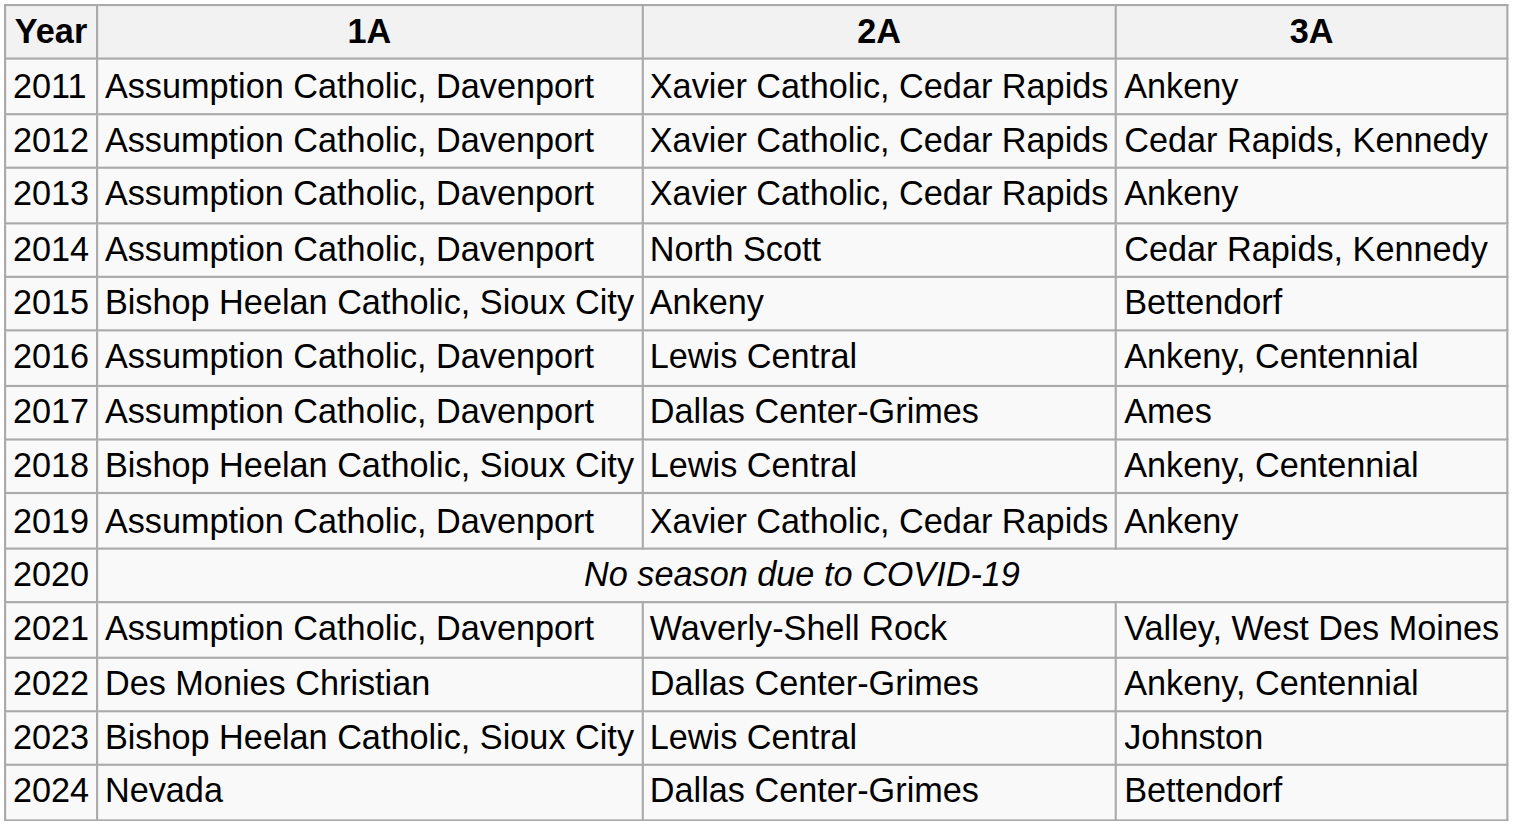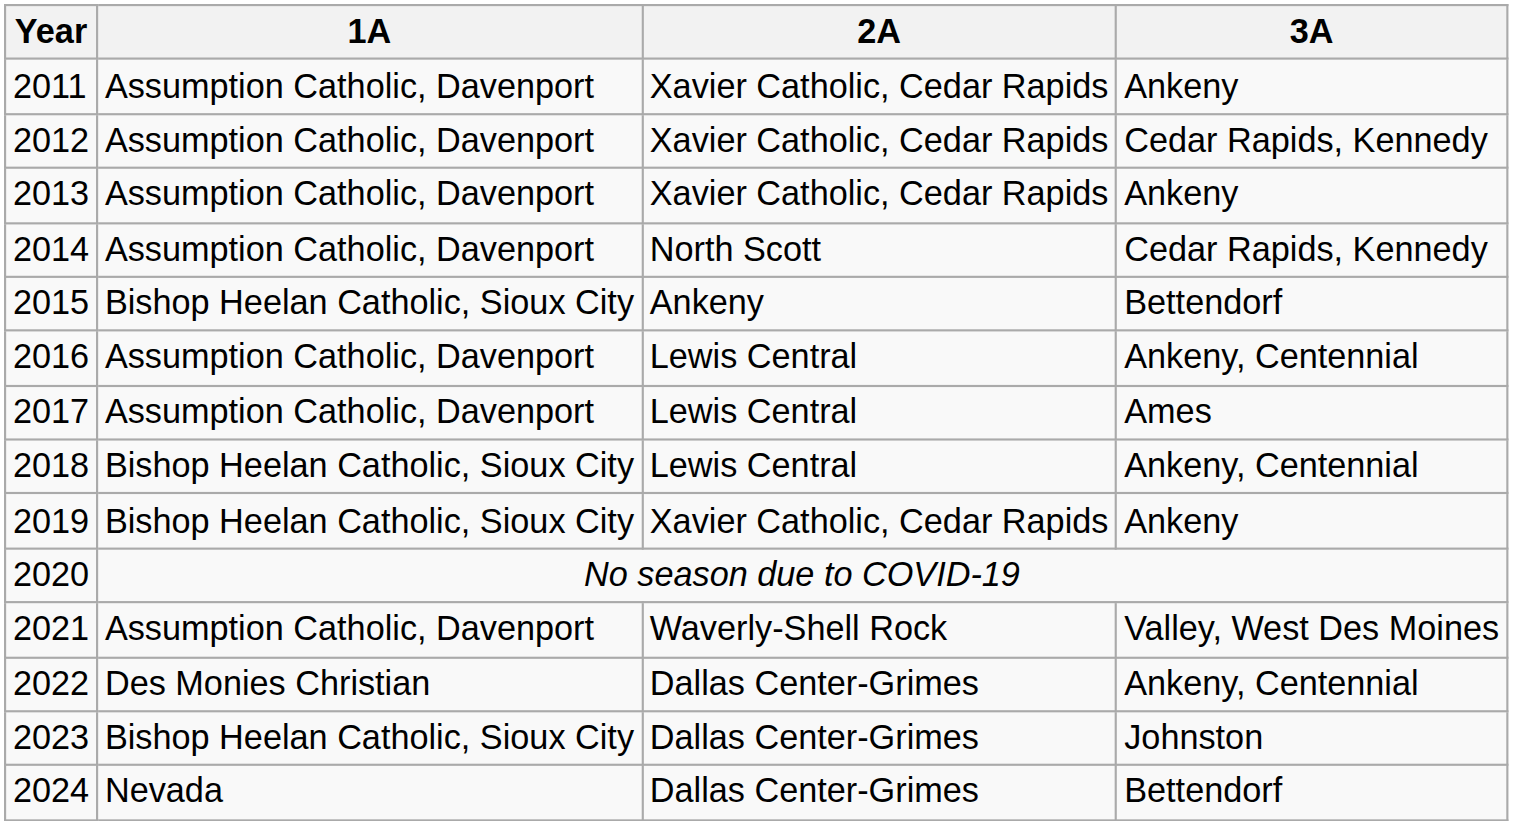 <table class="wikitable">
 <tr>
 <th>Year</th>
 <th>1A</th>
 <th>2A</th>
 <th>3A</th>
 </tr>
 <tr>
 <td>2011</td>
 <td>Assumption Catholic, Davenport</td>
 <td>Xavier Catholic, Cedar Rapids</td>
 <td>Ankeny</td>
 </tr>
 <tr>
 <td>2012</td>
 <td>Assumption Catholic, Davenport</td>
 <td>Xavier Catholic, Cedar Rapids</td>
 <td>Cedar Rapids, Kennedy</td>
 </tr>
 <tr>
 <td>2013</td>
 <td>Assumption Catholic, Davenport</td>
 <td>Xavier Catholic, Cedar Rapids</td>
 <td>Ankeny</td>
 </tr>
 <tr>
 <td>2014</td>
 <td>Assumption Catholic, Davenport</td>
 <td>North Scott</td>
 <td>Cedar Rapids, Kennedy</td>
 </tr>
 <tr>
 <td>2015</td>
 <td>Bishop Heelan Catholic, Sioux City</td>
 <td>Ankeny</td>
 <td>Bettendorf</td>
 </tr>
 <tr>
 <td>2016</td>
 <td>Assumption Catholic, Davenport</td>
 <td>Lewis Central</td>
 <td>Ankeny, Centennial</td>
 </tr>
 <tr>
 <td>2017</td>
 <td>Assumption Catholic, Davenport</td>
-<td>Dallas Center-Grimes</td>
+<td>Lewis Central</td>
 <td>Ames</td>
 </tr>
 <tr>
 <td>2018</td>
 <td>Bishop Heelan Catholic, Sioux City</td>
 <td>Lewis Central</td>
 <td>Ankeny, Centennial</td>
 </tr>
 <tr>
 <td>2019</td>
-<td>Assumption Catholic, Davenport</td>
+<td>Bishop Heelan Catholic, Sioux City</td>
 <td>Xavier Catholic, Cedar Rapids</td>
 <td>Ankeny</td>
 </tr>
 <tr>
 <td>2020</td>
 <td colspan="3" style="text-align:center;"><em>No season due to COVID-19</em></td>
 </tr>
 <tr>
 <td>2021</td>
 <td>Assumption Catholic, Davenport</td>
 <td>Waverly-Shell Rock</td>
 <td>Valley, West Des Moines</td>
 </tr>
 <tr>
 <td>2022</td>
 <td>Des Monies Christian</td>
 <td>Dallas Center-Grimes</td>
 <td>Ankeny, Centennial</td>
 </tr>
 <tr>
 <td>2023</td>
 <td>Bishop Heelan Catholic, Sioux City</td>
-<td>Lewis Central</td>
+<td>Dallas Center-Grimes</td>
 <td>Johnston</td>
 </tr>
 <tr>
 <td>2024</td>
 <td>Nevada</td>
 <td>Dallas Center-Grimes</td>
 <td>Bettendorf</td>
 </tr>
 </table>
